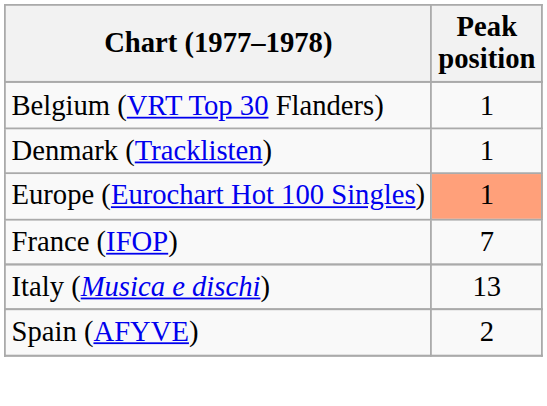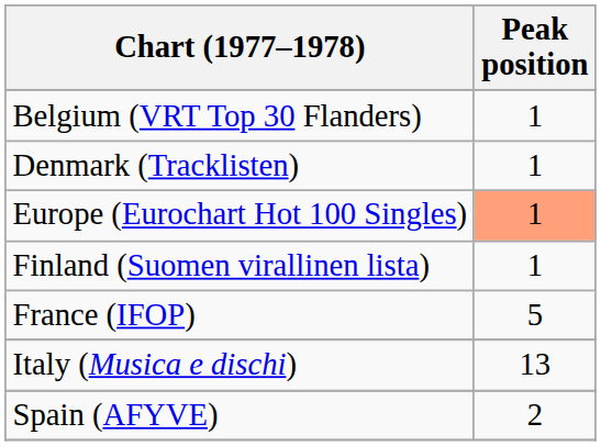 <table class="wikitable sortable">
 <tr>
 <th>Chart (1977–1978)</th>
 <th>Peak<br>position</th>
 </tr>
 <tr>
 </tr>
 <tr>
 </tr>
 <tr>
 </tr>
 <tr>
 </tr>
 <tr>
 <td>Belgium (<a href='#'>VRT Top 30</a> Flanders)</td>
 <td style="text-align:center;">1</td>
 </tr>
 <tr>
 <td>Denmark (<a href='#'>Tracklisten</a>)</td>
 <td style="text-align:center;">1</td>
 </tr>
 <tr>
 <td>Europe (<a href='#'>Eurochart Hot 100 Singles</a>)</td>
 <td align="center" style="background: lightsalmon;">1</td>
 </tr>
 <tr>
+<td>Finland (<a href='#'>Suomen virallinen lista</a>)</td>
+<td align="center">1</td>
+</tr>
+<tr>
 <td>France (<a href='#'>IFOP</a>)</td>
-<td style="text-align:center;">7</td>
+<td style="text-align:center;">5</td>
 </tr>
 <tr>
 </tr>
 <tr>
 <td>Italy (<em><a href='#'>Musica e dischi</a></em>)</td>
 <td style="text-align:center;">13</td>
 </tr>
 <tr>
 </tr>
 <tr>
 </tr>
 <tr>
 </tr>
 <tr>
 </tr>
 <tr>
 <td>Spain (<a href='#'>AFYVE</a>)</td>
 <td align="center">2</td>
 </tr>
 <tr>
 </tr>
 <tr>
 </tr>
 <tr>
 </tr>
 <tr>
 </tr>
 </table>
